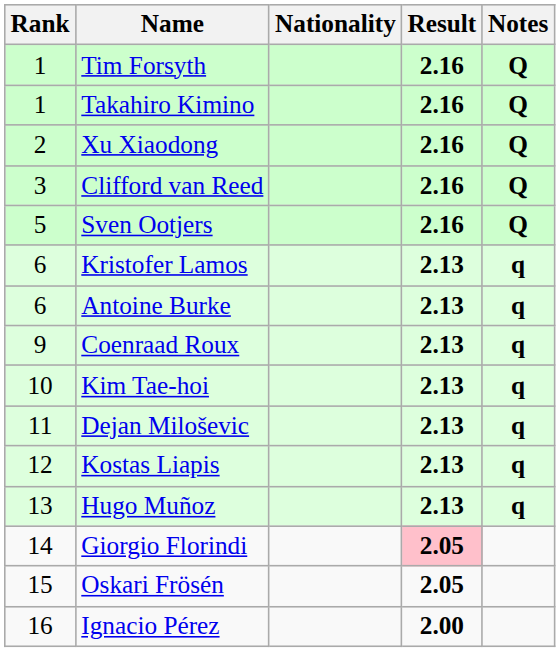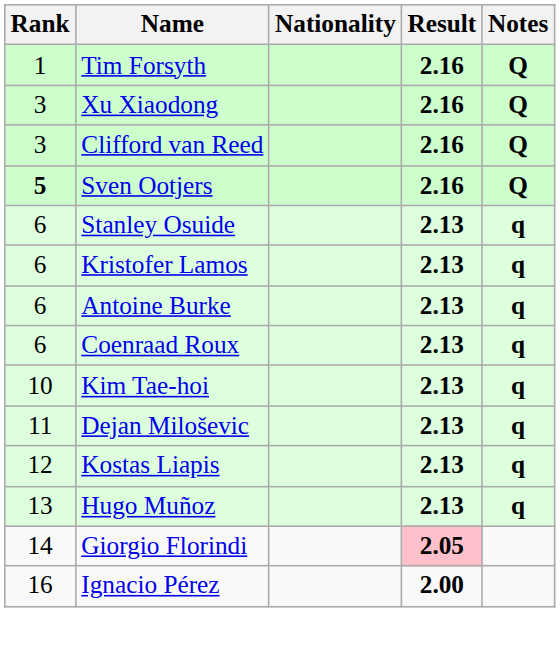 <table class="wikitable sortable" style="text-align:center">
 <tr>
 <th>Rank</th>
 <th>Name</th>
 <th>Nationality</th>
 <th>Result</th>
 <th>Notes</th>
 </tr>
 <tr bgcolor=ccffcc>
 <td>1</td>
 <td align=left><a href='#'>Tim Forsyth</a></td>
 <td align=left></td>
 <td><strong>2.16</strong></td>
 <td><strong>Q</strong></td>
 </tr>
 <tr bgcolor=ccffcc>
-<td>1</td>
-<td align=left><a href='#'>Takahiro Kimino</a></td>
-<td align=left></td>
-<td><strong>2.16</strong></td>
-<td><strong>Q</strong></td>
-</tr>
-<tr bgcolor=ccffcc>
-<td>2</td>
+<td>3</td>
 <td align=left><a href='#'>Xu Xiaodong</a></td>
 <td align=left></td>
 <td><strong>2.16</strong></td>
 <td><strong>Q</strong></td>
 </tr>
 <tr bgcolor=ccffcc>
 <td>3</td>
 <td align=left><a href='#'>Clifford van Reed</a></td>
 <td align=left></td>
 <td><strong>2.16</strong></td>
 <td><strong>Q</strong></td>
 </tr>
 <tr bgcolor=ccffcc>
-<td>5</td>
+<td><strong>5</strong></td>
 <td align=left><a href='#'>Sven Ootjers</a></td>
 <td align=left></td>
 <td><strong>2.16</strong></td>
 <td><strong>Q</strong></td>
+</tr>
+<tr bgcolor=ddffdd>
+<td>6</td>
+<td align=left><a href='#'>Stanley Osuide</a></td>
+<td align=left></td>
+<td><strong>2.13</strong></td>
+<td><strong>q</strong></td>
 </tr>
 <tr bgcolor=ddffdd>
 <td>6</td>
 <td align=left><a href='#'>Kristofer Lamos</a></td>
 <td align=left></td>
 <td><strong>2.13</strong></td>
 <td><strong>q</strong></td>
 </tr>
 <tr bgcolor=ddffdd>
 <td>6</td>
 <td align=left><a href='#'>Antoine Burke</a></td>
 <td align=left></td>
 <td><strong>2.13</strong></td>
 <td><strong>q</strong></td>
 </tr>
 <tr bgcolor=ddffdd>
-<td>9</td>
+<td>6</td>
 <td align=left><a href='#'>Coenraad Roux</a></td>
 <td align=left></td>
 <td><strong>2.13</strong></td>
 <td><strong>q</strong></td>
 </tr>
 <tr bgcolor=ddffdd>
 <td>10</td>
 <td align=left><a href='#'>Kim Tae-hoi</a></td>
 <td align=left></td>
 <td><strong>2.13</strong></td>
 <td><strong>q</strong></td>
 </tr>
 <tr bgcolor=ddffdd>
 <td>11</td>
 <td align=left><a href='#'>Dejan Miloševic</a></td>
 <td align=left></td>
 <td><strong>2.13</strong></td>
 <td><strong>q</strong></td>
 </tr>
 <tr bgcolor=ddffdd>
 <td>12</td>
 <td align=left><a href='#'>Kostas Liapis</a></td>
 <td align=left></td>
 <td><strong>2.13</strong></td>
 <td><strong>q</strong></td>
 </tr>
 <tr bgcolor=ddffdd>
 <td>13</td>
 <td align=left><a href='#'>Hugo Muñoz</a></td>
 <td align=left></td>
 <td><strong>2.13</strong></td>
 <td><strong>q</strong></td>
 </tr>
 <tr>
 <td>14</td>
 <td align=left><a href='#'>Giorgio Florindi</a></td>
 <td align=left></td>
 <td style="background: pink;"><strong>2.05</strong></td>
 <td></td>
 </tr>
 <tr>
-<td>15</td>
-<td align=left><a href='#'>Oskari Frösén</a></td>
-<td align=left></td>
-<td><strong>2.05</strong></td>
-<td></td>
-</tr>
-<tr>
 <td>16</td>
 <td align=left><a href='#'>Ignacio Pérez</a></td>
 <td align=left></td>
 <td><strong>2.00</strong></td>
 <td></td>
 </tr>
 </table>
